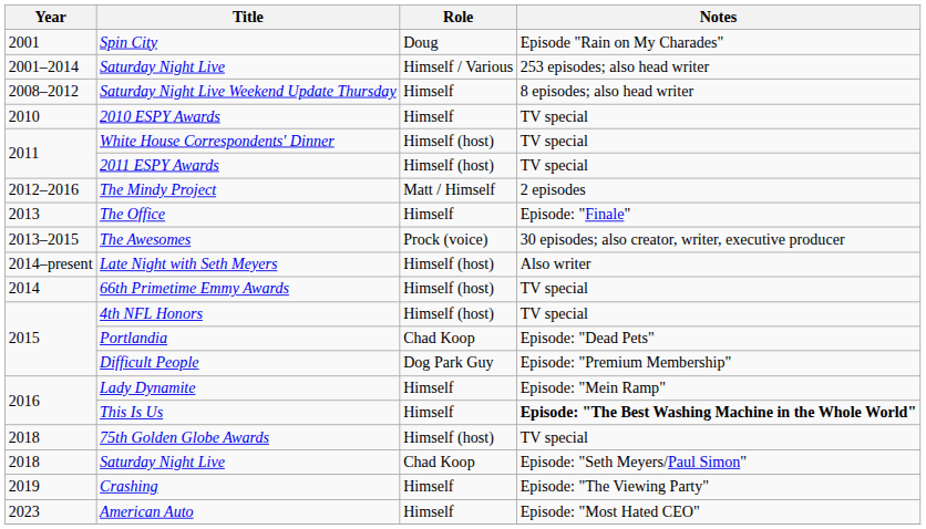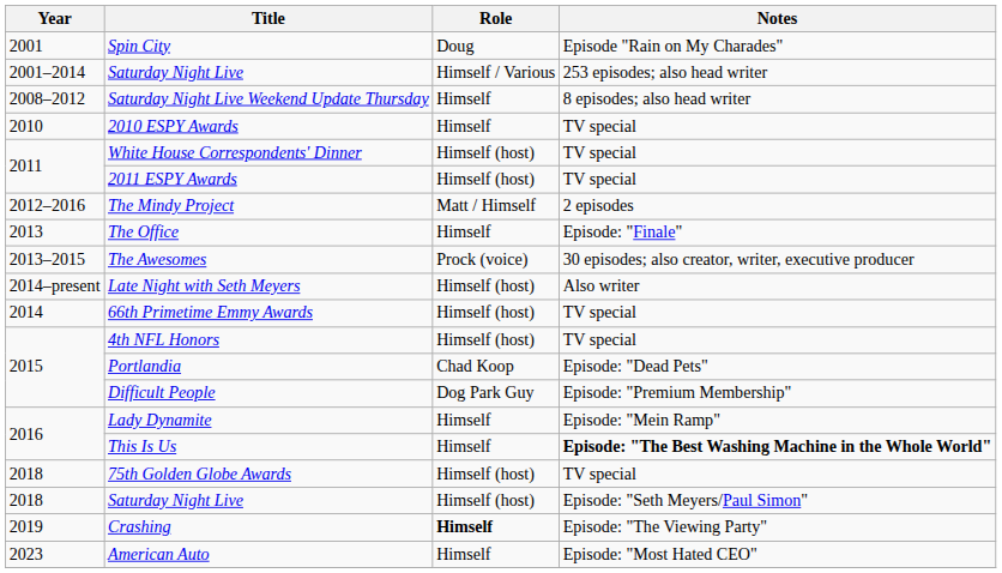 <table class="wikitable sortable">
 <tr>
 <th>Year</th>
 <th>Title</th>
 <th>Role</th>
 <th>Notes</th>
 </tr>
 <tr>
 <td>2001</td>
 <td><em><a href='#'>Spin City</a></em></td>
 <td>Doug</td>
 <td>Episode "Rain on My Charades"</td>
 </tr>
 <tr>
 <td>2001–2014</td>
 <td><em><a href='#'>Saturday Night Live</a></em></td>
 <td>Himself / Various</td>
 <td>253 episodes; also head writer</td>
 </tr>
 <tr>
 <td>2008–2012</td>
 <td><em><a href='#'>Saturday Night Live Weekend Update Thursday</a></em></td>
 <td>Himself</td>
 <td>8 episodes; also head writer</td>
 </tr>
 <tr>
 <td>2010</td>
 <td><em><a href='#'>2010 ESPY Awards</a></em></td>
 <td>Himself</td>
 <td>TV special</td>
 </tr>
 <tr>
 <td rowspan="2">2011</td>
 <td><em><a href='#'>White House Correspondents' Dinner</a></em></td>
 <td>Himself (host)</td>
 <td>TV special</td>
 </tr>
 <tr>
 <td><em><a href='#'>2011 ESPY Awards</a></em></td>
 <td>Himself (host)</td>
 <td>TV special</td>
 </tr>
 <tr>
 <td>2012–2016</td>
 <td><em><a href='#'>The Mindy Project</a></em></td>
 <td>Matt / Himself</td>
 <td>2 episodes</td>
 </tr>
 <tr>
 <td>2013</td>
 <td><em><a href='#'>The Office</a></em></td>
 <td>Himself</td>
 <td>Episode: "<a href='#'>Finale</a>"</td>
 </tr>
 <tr>
 <td>2013–2015</td>
 <td><em><a href='#'>The Awesomes</a></em></td>
 <td>Prock (voice)</td>
 <td>30 episodes; also creator, writer, executive producer</td>
 </tr>
 <tr>
 <td>2014–present</td>
 <td><em><a href='#'>Late Night with Seth Meyers</a></em></td>
 <td>Himself (host)</td>
 <td>Also writer</td>
 </tr>
 <tr>
 <td>2014</td>
 <td><em><a href='#'>66th Primetime Emmy Awards</a></em></td>
 <td>Himself (host)</td>
 <td>TV special</td>
 </tr>
 <tr>
 <td rowspan="3">2015</td>
 <td><em><a href='#'>4th NFL Honors</a></em></td>
 <td>Himself (host)</td>
 <td>TV special</td>
 </tr>
 <tr>
 <td><em><a href='#'>Portlandia</a></em></td>
 <td>Chad Koop</td>
 <td>Episode: "Dead Pets"</td>
 </tr>
 <tr>
 <td><em><a href='#'>Difficult People</a></em></td>
 <td>Dog Park Guy</td>
 <td>Episode: "Premium Membership"</td>
 </tr>
 <tr>
 <td rowspan="2">2016</td>
 <td><em><a href='#'>Lady Dynamite</a></em></td>
 <td>Himself</td>
 <td>Episode: "Mein Ramp"</td>
 </tr>
 <tr>
 <td><em><a href='#'>This Is Us</a></em></td>
 <td>Himself</td>
 <td><strong>Episode: "The Best Washing Machine in the Whole World"</strong></td>
 </tr>
 <tr>
 <td>2018</td>
 <td><em><a href='#'>75th Golden Globe Awards</a></em></td>
 <td>Himself (host)</td>
 <td>TV special</td>
 </tr>
 <tr>
 <td>2018</td>
 <td><em><a href='#'>Saturday Night Live</a></em></td>
-<td>Chad Koop</td>
+<td>Himself (host)</td>
 <td>Episode: "Seth Meyers/<a href='#'>Paul Simon</a>"</td>
 </tr>
 <tr>
 <td>2019</td>
 <td><em><a href='#'>Crashing</a></em></td>
-<td>Himself</td>
+<td><strong>Himself</strong></td>
 <td>Episode: "The Viewing Party"</td>
 </tr>
 <tr>
 <td>2023</td>
 <td><em><a href='#'>American Auto</a></em></td>
 <td>Himself</td>
 <td>Episode: "Most Hated CEO"</td>
 </tr>
 <tr>
 </tr>
 </table>
